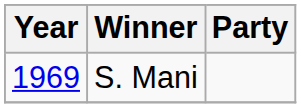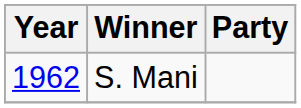 <table class="wikitable sortable">
 <tr>
 <th>Year</th>
 <th>Winner</th>
 <th colspan="2">Party</th>
 </tr>
 <tr>
-<td><a href='#'>1969</a></td>
+<td><a href='#'>1962</a></td>
 <td>S. Mani</td>
 <td></td>
 </tr>
 <tr>
 </tr>
 </table>
